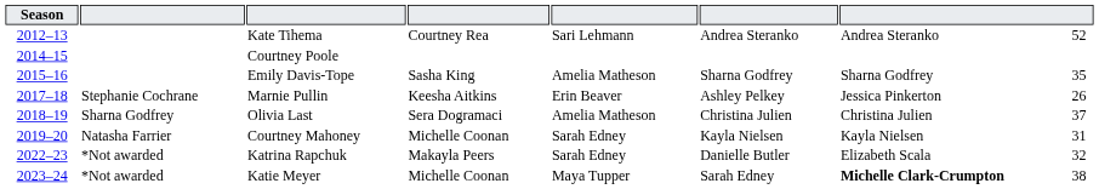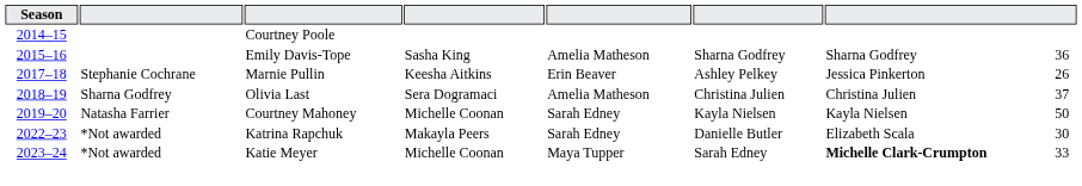 <table class="toccolours" style="width:75em">
 <tr>
 </tr>
 <tr>
 <th style="background:#e9ecef;color:black;border:#000000 1px solid;">Season</th>
 <th style="background:#e9ecef;color:black;border:#000000 1px solid;"></th>
 <th style="background:#e9ecef;color:black;border:#000000 1px solid;"></th>
 <th style="background:#e9ecef;color:black;border:#000000 1px solid;"></th>
 <th style="background:#e9ecef;color:black;border:#000000 1px solid;"></th>
 <th style="background:#e9ecef;color:black;border:#000000 1px solid;"></th>
 <th colspan=2 style="background:#e9ecef;color:black;border:#000000 1px solid;"></th>
-</tr>
-<tr>
-<td align="center"><a href='#'>2012–13</a></td>
-<td></td>
-<td> Kate Tihema</td>
-<td> Courtney Rea</td>
-<td> Sari Lehmann</td>
-<td> Andrea Steranko</td>
-<td> Andrea Steranko</td>
-<td>52</td>
 </tr>
 <tr>
 <td align="center"><a href='#'>2014–15</a></td>
 <td></td>
 <td> Courtney Poole</td>
 </tr>
 <tr>
 <td align="center"><a href='#'>2015–16</a></td>
 <td></td>
 <td> Emily Davis-Tope</td>
 <td> Sasha King</td>
 <td> Amelia Matheson</td>
 <td> Sharna Godfrey</td>
 <td> Sharna Godfrey</td>
-<td>35</td>
+<td>36</td>
 </tr>
 <tr>
 <td align="center"><a href='#'>2017–18</a></td>
 <td> Stephanie Cochrane</td>
 <td> Marnie Pullin</td>
 <td> Keesha Aitkins</td>
 <td> Erin Beaver</td>
 <td> Ashley Pelkey</td>
 <td> Jessica Pinkerton</td>
 <td>26</td>
 </tr>
 <tr>
 <td align="center"><a href='#'>2018–19</a></td>
 <td> Sharna Godfrey</td>
 <td> Olivia Last</td>
 <td> Sera Dogramaci</td>
 <td> Amelia Matheson</td>
 <td> Christina Julien</td>
 <td> Christina Julien</td>
 <td>37</td>
 </tr>
 <tr>
 <td align="center"><a href='#'>2019–20</a></td>
 <td> Natasha Farrier</td>
 <td> Courtney Mahoney</td>
 <td> Michelle Coonan</td>
 <td> Sarah Edney</td>
 <td> Kayla Nielsen</td>
 <td> Kayla Nielsen</td>
-<td>31</td>
+<td>50</td>
 </tr>
 <tr>
 <td align="center"><a href='#'>2022–23</a></td>
 <td>*Not awarded</td>
 <td> Katrina Rapchuk</td>
 <td> Makayla Peers</td>
 <td> Sarah Edney</td>
 <td> Danielle Butler</td>
 <td> Elizabeth Scala</td>
-<td>32</td>
+<td>30</td>
 </tr>
 <tr>
 <td align="center"><a href='#'>2023–24</a></td>
 <td>*Not awarded</td>
 <td> Katie Meyer</td>
 <td> Michelle Coonan</td>
 <td> Maya Tupper</td>
 <td> Sarah Edney</td>
 <td><strong> Michelle Clark-Crumpton</strong></td>
-<td>38</td>
+<td>33</td>
 </tr>
 </table>
